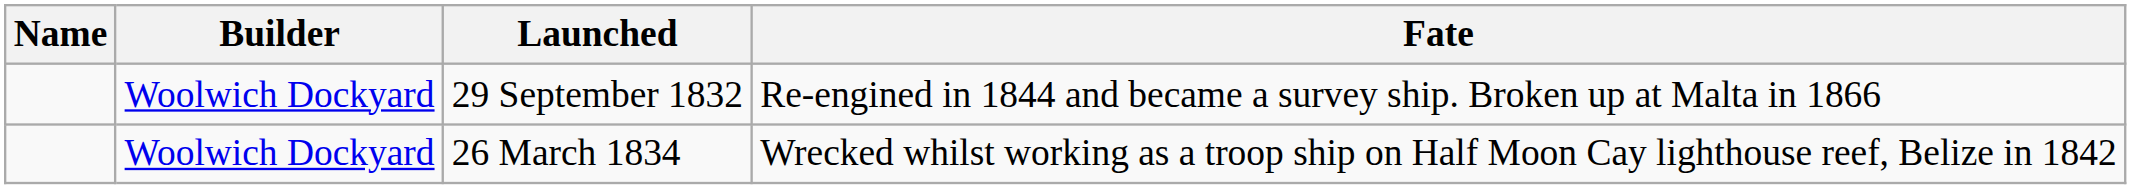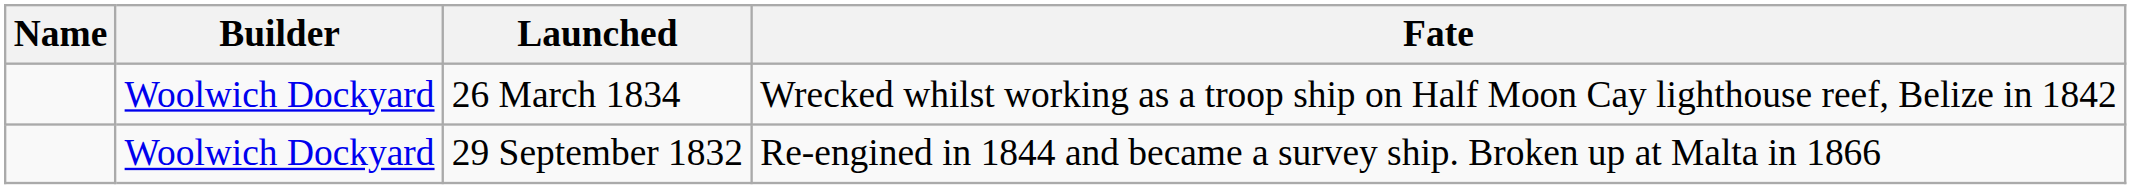 <table class="wikitable" style="text-align:left">
 <tr>
 <th>Name</th>
 <th>Builder</th>
 <th>Launched</th>
 <th>Fate</th>
 </tr>
 <tr>
 <td></td>
 <td><a href='#'>Woolwich Dockyard</a></td>
-<td>29 September 1832</td>
-<td>Re-engined in 1844 and became a survey ship. Broken up at Malta in 1866</td>
+<td>26 March 1834</td>
+<td>Wrecked whilst working as a troop ship on Half Moon Cay lighthouse reef, Belize in 1842</td>
 </tr>
 <tr>
 <td></td>
 <td><a href='#'>Woolwich Dockyard</a></td>
-<td>26 March 1834</td>
-<td>Wrecked whilst working as a troop ship on Half Moon Cay lighthouse reef, Belize in 1842</td>
+<td>29 September 1832</td>
+<td>Re-engined in 1844 and became a survey ship. Broken up at Malta in 1866</td>
 </tr>
 </table>
